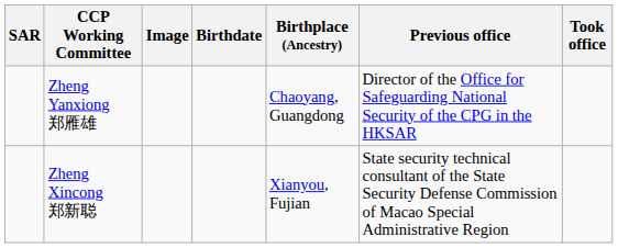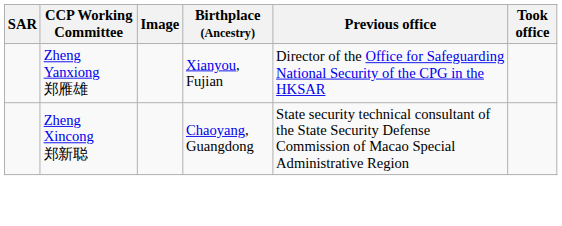 <table class="wikitable sortable" style="text-align: left">
 <tr>
 <th>SAR</th>
 <th>CCP Working Committee</th>
 <th>Image</th>
-<th>Birthdate</th>
 <th>Birthplace<br><small>(Ancestry)</small></th>
 <th>Previous office</th>
 <th>Took office</th>
 </tr>
 <tr>
 <td></td>
 <td><a href='#'>Zheng Yanxiong</a><br>郑雁雄</td>
 <td></td>
-<td> </td>
-<td><a href='#'>Chaoyang</a>, Guangdong</td>
+<td><a href='#'>Xianyou</a>, Fujian</td>
 <td>Director of the <a href='#'>Office for Safeguarding National Security of the CPG in the HKSAR</a></td>
 <td> </td>
 </tr>
 <tr>
 <td></td>
 <td><a href='#'>Zheng Xincong</a><br>郑新聪</td>
 <td></td>
-<td> </td>
-<td><a href='#'>Xianyou</a>, Fujian</td>
+<td><a href='#'>Chaoyang</a>, Guangdong</td>
 <td>State security technical consultant of the State Security Defense Commission of Macao Special Administrative Region</td>
 <td> </td>
 </tr>
 </table>
